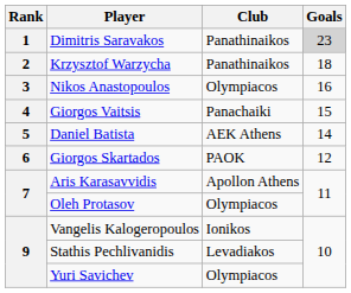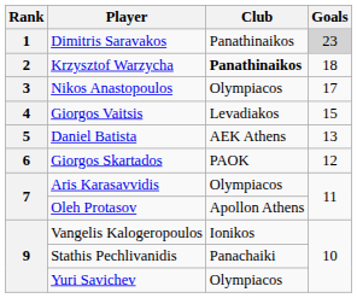 <table class="wikitable" style="text-align:center">
 <tr>
 <th>Rank</th>
 <th>Player</th>
 <th>Club</th>
 <th>Goals</th>
 </tr>
 <tr>
 <th>1</th>
 <td align="left"> <a href='#'>Dimitris Saravakos</a></td>
 <td align="left">Panathinaikos</td>
 <td style="background: lightgrey;">23</td>
 </tr>
 <tr>
 <th>2</th>
 <td align="left"> <a href='#'>Krzysztof Warzycha</a></td>
-<td align="left">Panathinaikos</td>
+<td align="left"><strong>Panathinaikos</strong></td>
 <td>18</td>
 </tr>
 <tr>
 <th>3</th>
 <td align="left"> <a href='#'>Nikos Anastopoulos</a></td>
 <td align="left">Olympiacos</td>
-<td>16</td>
+<td>17</td>
 </tr>
 <tr>
 <th>4</th>
 <td align="left"> <a href='#'>Giorgos Vaitsis</a></td>
-<td align="left">Panachaiki</td>
+<td align="left">Levadiakos</td>
 <td>15</td>
 </tr>
 <tr>
 <th>5</th>
 <td align="left"> <a href='#'>Daniel Batista</a></td>
 <td align="left">AEK Athens</td>
-<td>14</td>
+<td>13</td>
 </tr>
 <tr>
 <th>6</th>
 <td align="left"> <a href='#'>Giorgos Skartados</a></td>
 <td align="left">PAOK</td>
 <td>12</td>
 </tr>
 <tr>
 <th rowspan="2">7</th>
 <td align="left"> <a href='#'>Aris Karasavvidis</a></td>
-<td align="left">Apollon Athens</td>
+<td align="left">Olympiacos</td>
 <td rowspan="2">11</td>
 </tr>
 <tr>
 <td align="left"> <a href='#'>Oleh Protasov</a></td>
-<td align="left">Olympiacos</td>
+<td align="left">Apollon Athens</td>
 </tr>
 <tr>
 <th rowspan="3">9</th>
 <td align="left"> Vangelis Kalogeropoulos</td>
 <td align="left">Ionikos</td>
 <td rowspan="3">10</td>
 </tr>
 <tr>
 <td align="left"> Stathis Pechlivanidis</td>
-<td align="left">Levadiakos</td>
+<td align="left">Panachaiki</td>
 </tr>
 <tr>
 <td align="left"> <a href='#'>Yuri Savichev</a></td>
 <td align="left">Olympiacos</td>
 </tr>
 </table>
